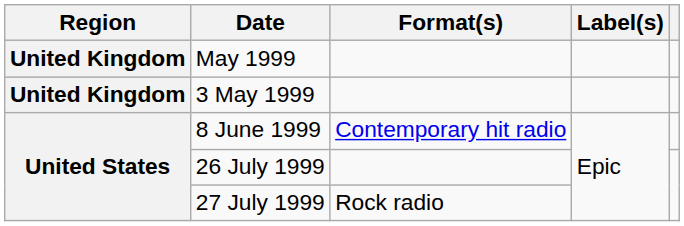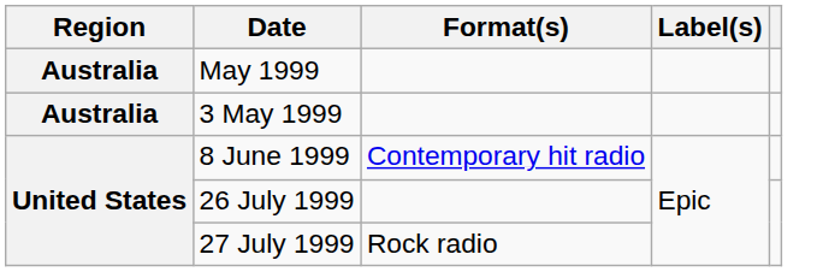 <table class="wikitable plainrowheaders">
 <tr>
 <th scope="col">Region</th>
 <th scope="col">Date</th>
 <th scope="col">Format(s)</th>
 <th scope="col">Label(s)</th>
 <th scope="col"></th>
 </tr>
 <tr>
-<th scope="row">United Kingdom</th>
+<th scope="row">Australia</th>
 <td>May 1999</td>
 <td></td>
 <td></td>
 <td align="center"></td>
 </tr>
 <tr>
-<th scope="row">United Kingdom</th>
+<th scope="row">Australia</th>
 <td>3 May 1999</td>
 <td></td>
 <td></td>
 <td align="center"></td>
 </tr>
 <tr>
 <th scope="row" rowspan="3">United States</th>
 <td>8 June 1999</td>
 <td><a href='#'>Contemporary hit radio</a></td>
 <td rowspan="3">Epic</td>
 <td align="center"></td>
 </tr>
 <tr>
 <td>26 July 1999</td>
 <td></td>
 <td align="center" rowspan="2"></td>
 </tr>
 <tr>
 <td>27 July 1999</td>
 <td>Rock radio</td>
 </tr>
 </table>
